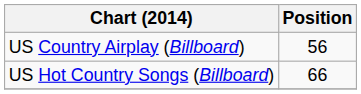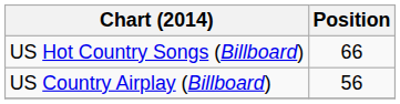 <table class="wikitable sortable">
 <tr>
 <th scope="col">Chart (2014)</th>
 <th scope="col">Position</th>
 </tr>
 <tr>
+<td>US <a href='#'>Hot Country Songs</a> (<em><a href='#'>Billboard</a></em>)</td>
+<td align="center">66</td>
+</tr>
+<tr>
 <td>US <a href='#'>Country Airplay</a> (<em><a href='#'>Billboard</a></em>)</td>
 <td align="center">56</td>
 </tr>
 <tr>
-<td>US <a href='#'>Hot Country Songs</a> (<em><a href='#'>Billboard</a></em>)</td>
-<td align="center">66</td>
-</tr>
-<tr>
 </tr>
 </table>
